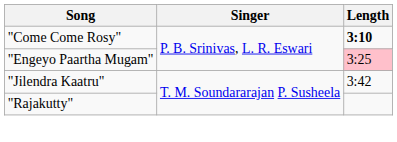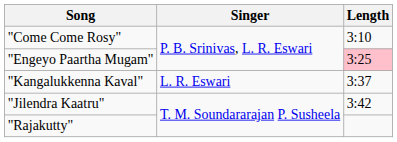 <table class="wikitable">
 <tr>
 <th>Song</th>
 <th>Singer</th>
 <th>Length</th>
 </tr>
 <tr>
 <td>"Come Come Rosy"</td>
 <td rowspan="2"><a href='#'>P. B. Srinivas</a>, <a href='#'>L. R. Eswari</a></td>
-<td><strong>3:10</strong></td>
+<td>3:10</td>
 </tr>
 <tr>
 <td>"Engeyo Paartha Mugam"</td>
 <td style="background: pink;">3:25</td>
+</tr>
+<tr>
+<td>"Kangalukkenna Kaval"</td>
+<td><a href='#'>L. R. Eswari</a></td>
+<td>3:37</td>
 </tr>
 <tr>
 <td>"Jilendra Kaatru"</td>
 <td rowspan=2><a href='#'>T. M. Soundararajan</a> <a href='#'>P. Susheela</a></td>
 <td>3:42</td>
 </tr>
 <tr>
 <td>"Rajakutty"</td>
 <td></td>
 </tr>
 </table>
